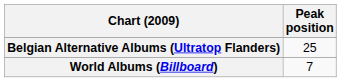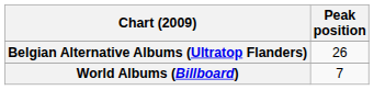 <table class="wikitable sortable plainrowheaders" style="text-align:center;">
 <tr>
 <th scope="col">Chart (2009)</th>
 <th scope="col">Peak<br>position</th>
 </tr>
 <tr>
 </tr>
 <tr>
 <th scope="row">Belgian Alternative Albums (<a href='#'>Ultratop</a> Flanders)</th>
-<td>25</td>
+<td>26</td>
 </tr>
 <tr>
 </tr>
 <tr>
 <th scope="row">World Albums (<em><a href='#'>Billboard</a></em>)</th>
 <td>7</td>
 </tr>
 </table>
